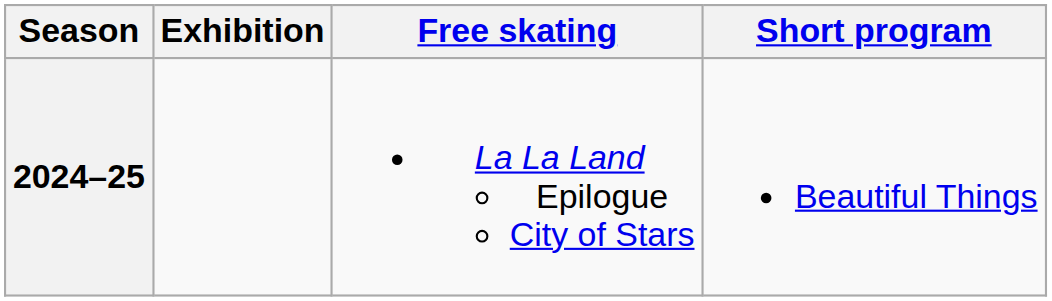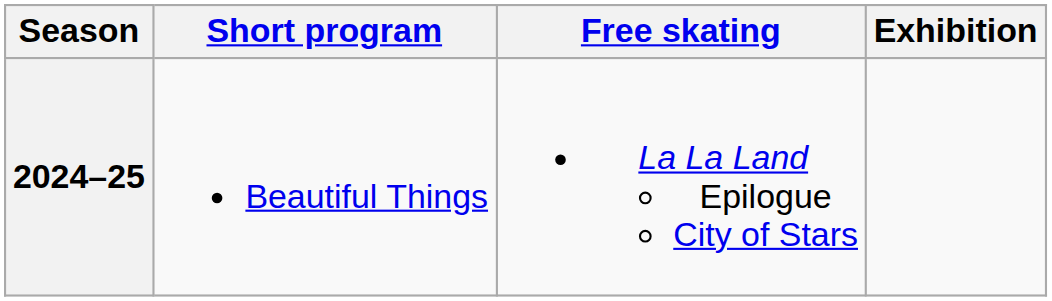 <table class="wikitable" style="text-align:center">
 <tr>
 <th>Season</th>
+<th><a href='#'>Short program</a></th>
+<th><a href='#'>Free skating</a></th>
 <th>Exhibition</th>
-<th><a href='#'>Free skating</a></th>
-<th><a href='#'>Short program</a></th>
 </tr>
 <tr>
 <th>2024–25 <br> </th>
+<td><br><ul><li><a href='#'>Beautiful Things</a> <br> </li></ul></td>
+<td><br><ul><li><em><a href='#'>La La Land</a></em><ul><li>Epilogue <br> </li><li><a href='#'>City of Stars</a> <br> </li></ul></li></ul></td>
 <td></td>
-<td><br><ul><li><em><a href='#'>La La Land</a></em><ul><li>Epilogue <br> </li><li><a href='#'>City of Stars</a> <br> </li></ul></li></ul></td>
-<td><br><ul><li><a href='#'>Beautiful Things</a> <br> </li></ul></td>
 </tr>
 </table>
